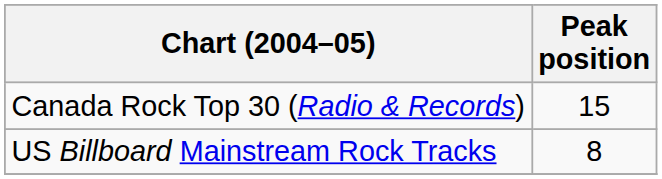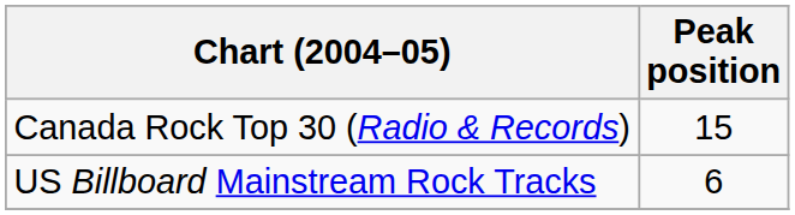 <table class="wikitable">
 <tr>
 <th>Chart (2004–05)</th>
 <th>Peak<br>position</th>
 </tr>
 <tr>
 <td>Canada Rock Top 30 (<em><a href='#'>Radio & Records</a></em>)</td>
 <td align="center">15</td>
 </tr>
 <tr>
 <td>US <em>Billboard</em> <a href='#'>Mainstream Rock Tracks</a></td>
-<td align="center">8</td>
+<td align="center">6</td>
 </tr>
 <tr>
 </tr>
 </table>
